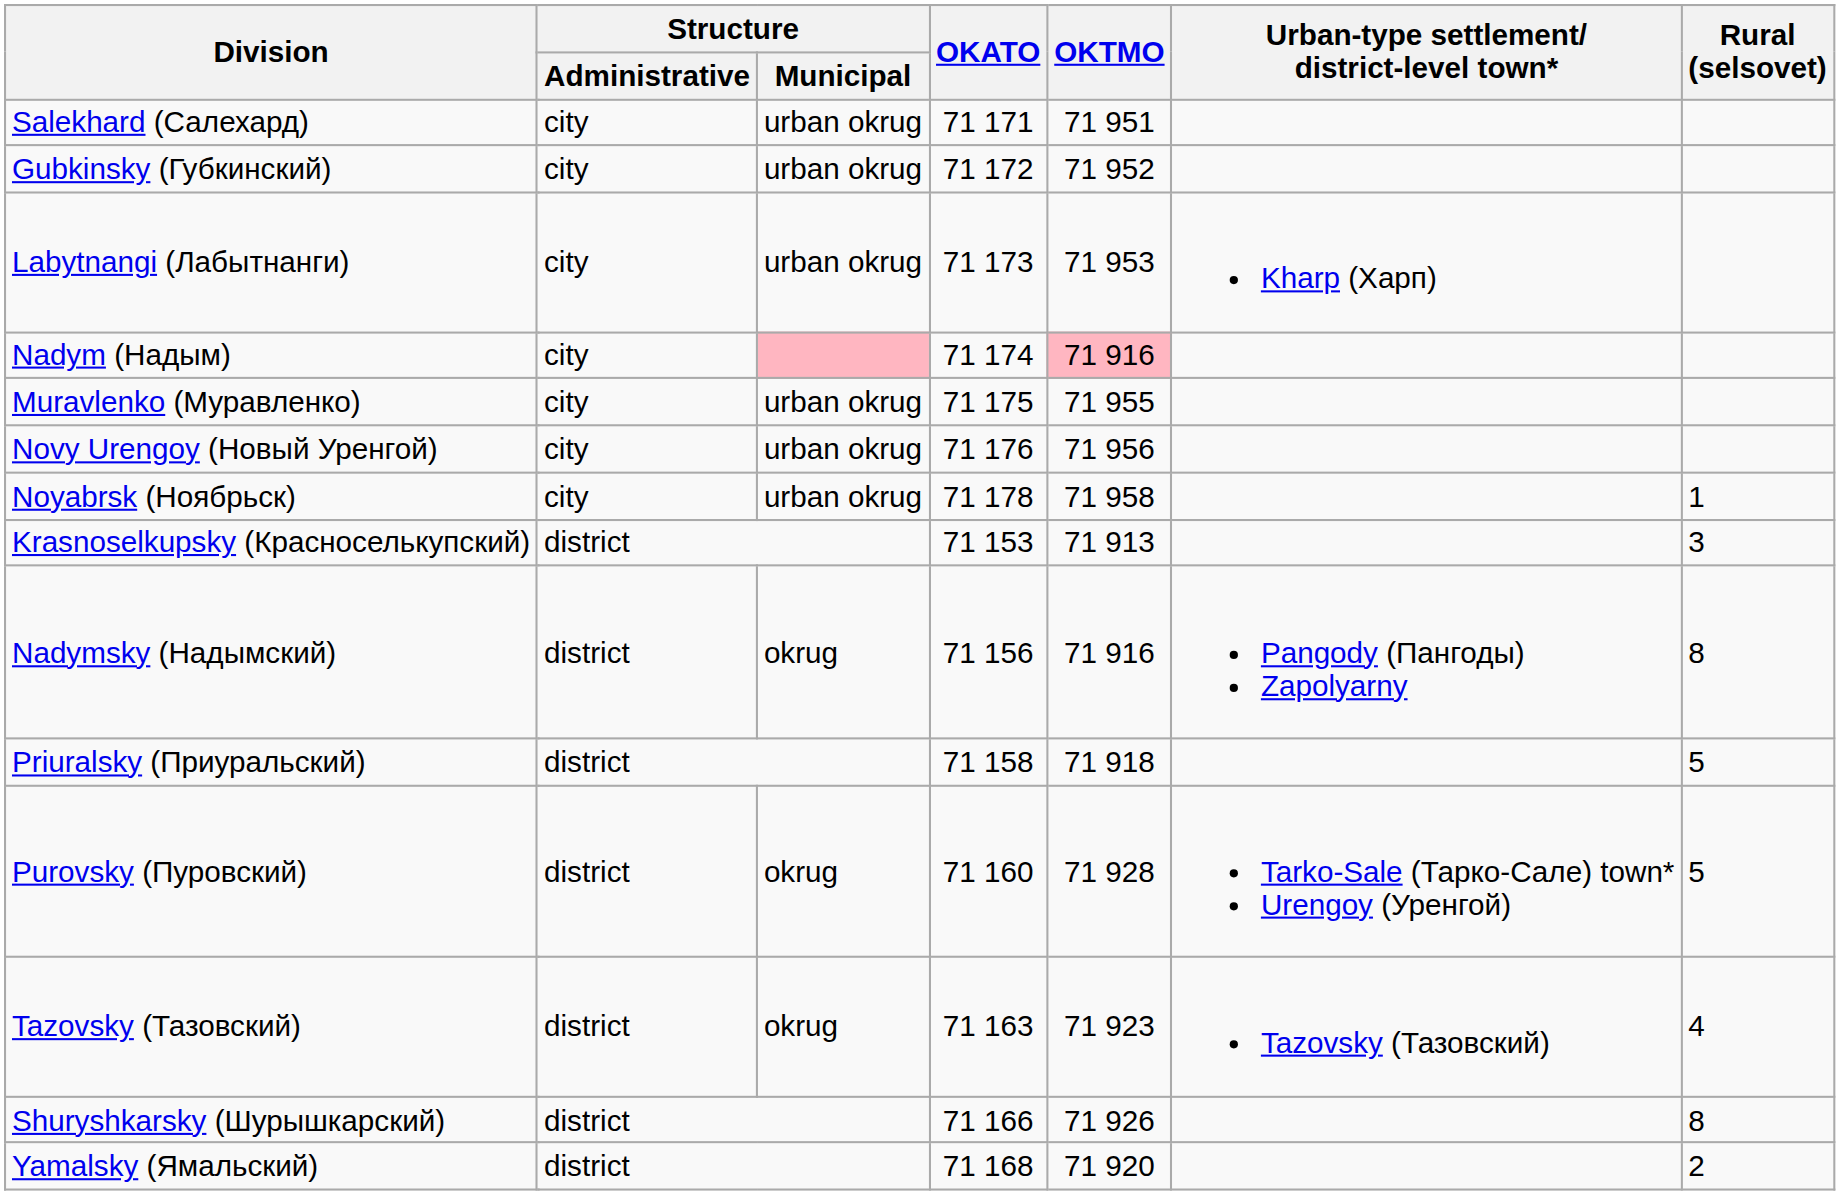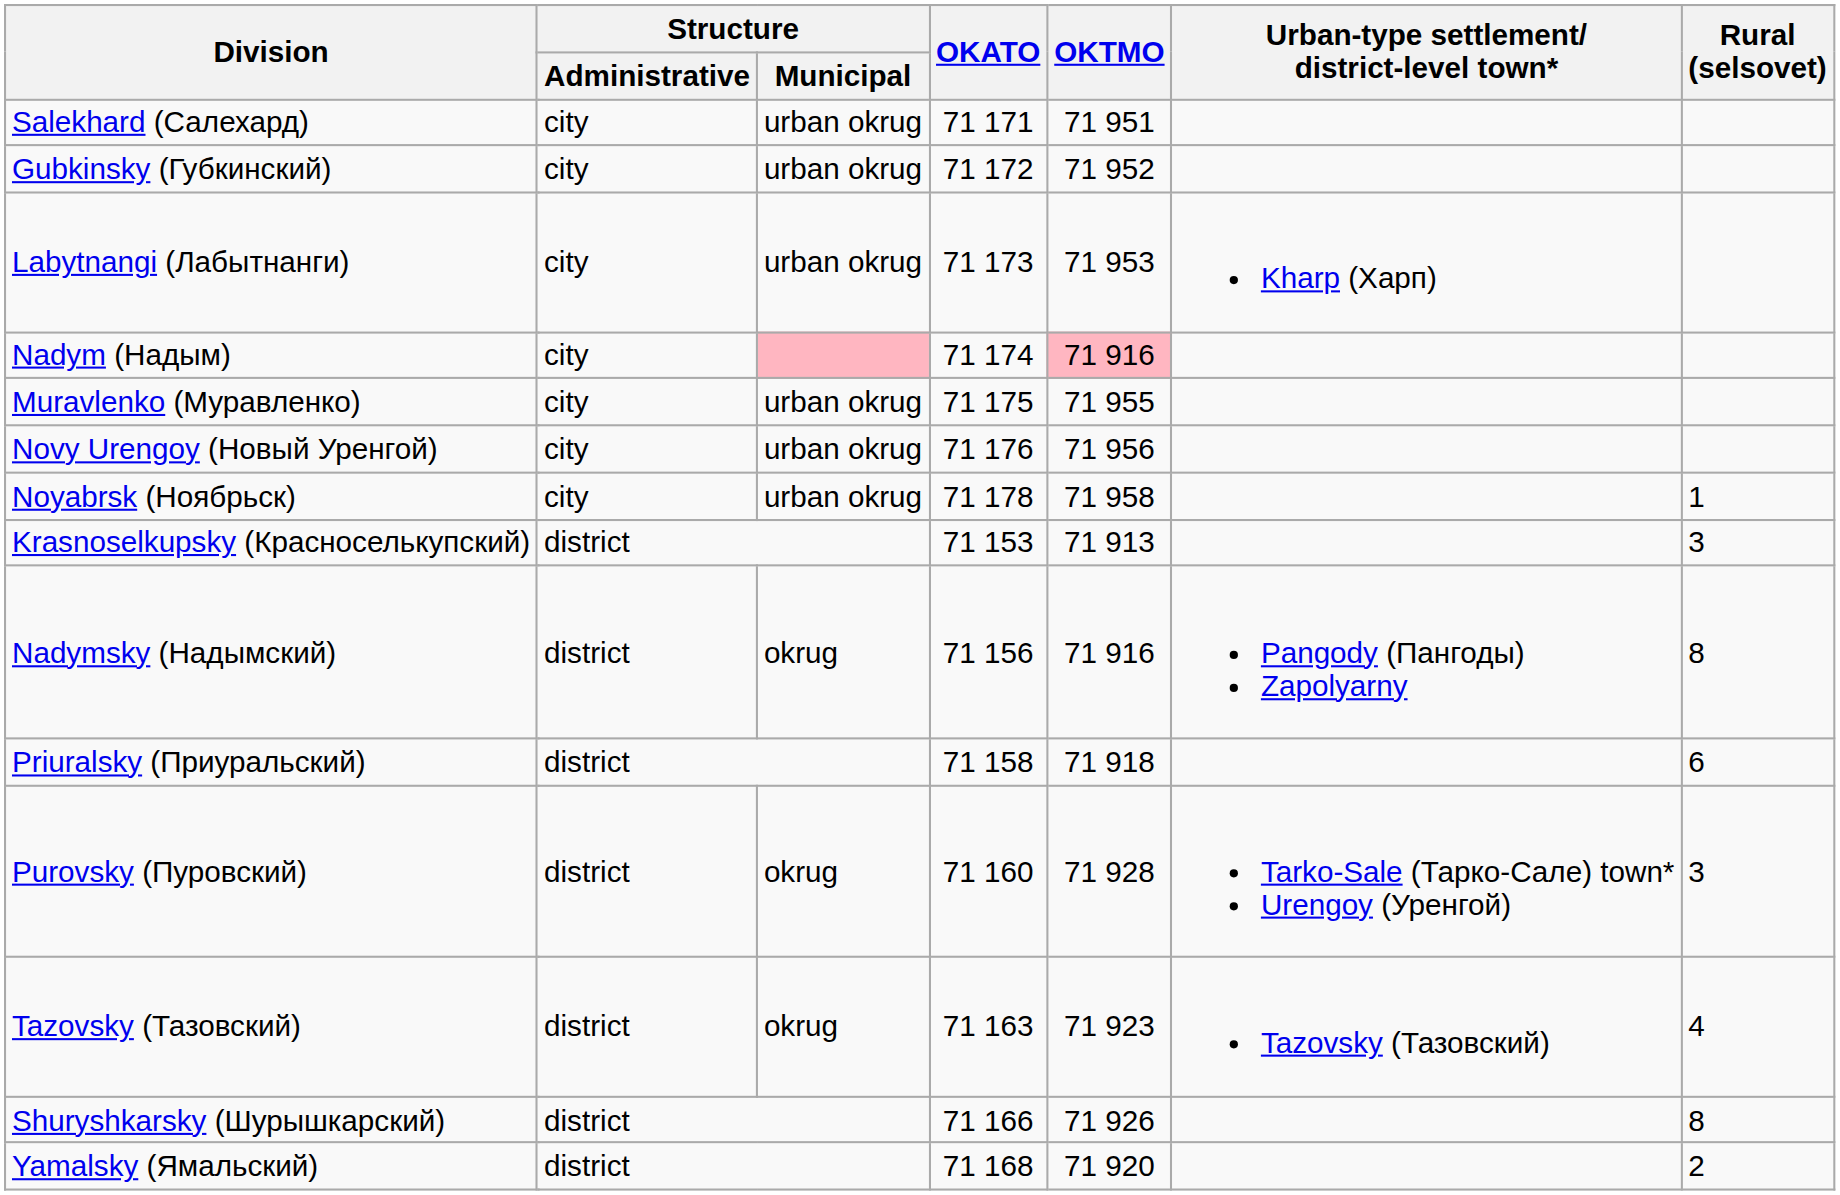 <table class="wikitable" style="padding: 24em 0; border: 1px #aaa solid; border-collapse: collapse; font-size: 90%;">
 <tr>
 <th colspan="2" rowspan="2">Division</th>
 <th colspan="2">Structure</th>
 <th rowspan="2"><a href='#'>OKATO</a></th>
 <th rowspan="2"><a href='#'>OKTMO</a></th>
 <th rowspan="2">Urban-type settlement/<br>district-level town*</th>
 <th rowspan="2">Rural<br>(selsovet)</th>
 </tr>
 <tr>
 <th>Administrative</th>
 <th>Municipal</th>
 </tr>
 <tr>
 <td colspan="2"><a href='#'>Salekhard</a> (Салехард)</td>
 <td>city</td>
 <td>urban okrug</td>
 <td align="center">71 171</td>
 <td align="center">71 951</td>
 <td></td>
 <td></td>
 </tr>
 <tr>
 <td colspan="2"><a href='#'>Gubkinsky</a> (Губкинский)</td>
 <td>city</td>
 <td>urban okrug</td>
 <td align="center">71 172</td>
 <td align="center">71 952</td>
 <td></td>
 <td></td>
 </tr>
 <tr>
 <td colspan="2"><a href='#'>Labytnangi</a> (Лабытнанги)</td>
 <td>city</td>
 <td>urban okrug</td>
 <td align="center">71 173</td>
 <td align="center">71 953</td>
 <td><br><ul><li><a href='#'>Kharp</a> (Харп)</li></ul></td>
 <td></td>
 </tr>
 <tr>
 <td colspan="2"><a href='#'>Nadym</a> (Надым)</td>
 <td>city</td>
 <td bgcolor="lightpink"></td>
 <td align="center">71 174</td>
 <td bgcolor="lightpink" align="center">71 916</td>
 <td></td>
 <td></td>
 </tr>
 <tr>
 <td colspan="2"><a href='#'>Muravlenko</a> (Муравленко)</td>
 <td>city</td>
 <td>urban okrug</td>
 <td align="center">71 175</td>
 <td align="center">71 955</td>
 <td></td>
 <td></td>
 </tr>
 <tr>
 <td colspan="2"><a href='#'>Novy Urengoy</a> (Новый Уренгой)</td>
 <td>city</td>
 <td>urban okrug</td>
 <td align="center">71 176</td>
 <td align="center">71 956</td>
 <td></td>
 <td></td>
 </tr>
 <tr>
 <td colspan="2"><a href='#'>Noyabrsk</a> (Ноябрьск)</td>
 <td>city</td>
 <td>urban okrug</td>
 <td align="center">71 178</td>
 <td align="center">71 958</td>
 <td></td>
 <td>1</td>
 </tr>
 <tr>
 <td colspan="2"><a href='#'>Krasnoselkupsky</a> (Красноселькупский)</td>
 <td colspan="2">district</td>
 <td align="center">71 153</td>
 <td align="center">71 913</td>
 <td></td>
 <td>3</td>
 </tr>
 <tr>
 <td colspan="2"><a href='#'>Nadymsky</a> (Надымский)</td>
 <td>district</td>
 <td>okrug</td>
 <td align="center">71 156</td>
 <td align="center">71 916</td>
 <td><br><ul><li><a href='#'>Pangody</a> (Пангоды)</li><li><a href='#'>Zapolyarny</a></li></ul></td>
 <td>8</td>
 </tr>
 <tr>
 <td colspan="2"><a href='#'>Priuralsky</a> (Приуральский)</td>
 <td colspan="2">district</td>
 <td align="center">71 158</td>
 <td align="center">71 918</td>
 <td></td>
-<td>5</td>
+<td>6</td>
 </tr>
 <tr>
 <td colspan="2"><a href='#'>Purovsky</a> (Пуровский)</td>
 <td>district</td>
 <td>okrug</td>
 <td align="center">71 160</td>
 <td align="center">71 928</td>
 <td><br><ul><li><a href='#'>Tarko-Sale</a> (Тарко-Сале) town*</li><li><a href='#'>Urengoy</a> (Уренгой)</li></ul></td>
-<td>5</td>
+<td>3</td>
 </tr>
 <tr>
 <td colspan="2"><a href='#'>Tazovsky</a> (Тазовский)</td>
 <td>district</td>
 <td>okrug</td>
 <td align="center">71 163</td>
 <td align="center">71 923</td>
 <td><br><ul><li><a href='#'>Tazovsky</a> (Тазовский)</li></ul></td>
 <td>4</td>
 </tr>
 <tr>
 <td colspan="2"><a href='#'>Shuryshkarsky</a> (Шурышкарский)</td>
 <td colspan="2">district</td>
 <td align="center">71 166</td>
 <td align="center">71 926</td>
 <td></td>
 <td>8</td>
 </tr>
 <tr>
 <td colspan="2"><a href='#'>Yamalsky</a> (Ямальский)</td>
 <td colspan="2">district</td>
 <td align="center">71 168</td>
 <td align="center">71 920</td>
 <td></td>
 <td>2</td>
 </tr>
 </table>
